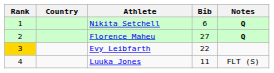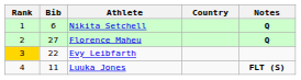 <table class="wikitable" style="text-align:center;width: 50%;">
 <tr>
 <th>Rank</th>
+<th>Bib</th>
+<th>Athlete</th>
 <th>Country</th>
-<th>Athlete</th>
-<th>Bib</th>
 <th>Notes</th>
 </tr>
 <tr bgcolor=ccffcc>
 <td>1</td>
+<td>6</td>
+<td align=left><a href='#'>Nikita Setchell</a></td>
 <td align=left></td>
-<td align=left><a href='#'>Nikita Setchell</a></td>
-<td>6</td>
 <td><strong>Q</strong></td>
 </tr>
 <tr bgcolor=ccffcc>
 <td>2</td>
+<td>27</td>
+<td align=left><a href='#'>Florence Maheu</a></td>
 <td align=left></td>
-<td align=left><a href='#'>Florence Maheu</a></td>
-<td>27</td>
 <td><strong>Q</strong></td>
 </tr>
 <tr>
 <td style="background: gold;">3</td>
+<td>22</td>
+<td align=left><a href='#'>Evy Leibfarth</a></td>
 <td align=left></td>
-<td align=left><a href='#'>Evy Leibfarth</a></td>
-<td>22</td>
 <td></td>
 </tr>
 <tr>
 <td>4</td>
+<td>11</td>
+<td align=left><a href='#'>Luuka Jones</a></td>
 <td align=left></td>
-<td align=left><a href='#'>Luuka Jones</a></td>
-<td>11</td>
-<td>FLT (S)</td>
+<td><strong>FLT (S)</strong></td>
 </tr>
 </table>
